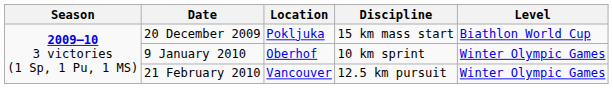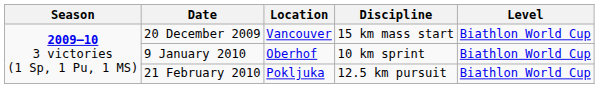 <table class="wikitable">
 <tr>
 <th>Season</th>
 <th>Date</th>
 <th>Location</th>
 <th>Discipline</th>
 <th>Level</th>
 </tr>
 <tr>
 <td rowspan="3" style="text-align:center;"><strong><a href='#'>2009–10</a></strong> <br> 3 victories <br> (1 Sp, 1 Pu, 1 MS)</td>
 <td>20 December 2009</td>
-<td> <a href='#'>Pokljuka</a></td>
+<td> <a href='#'>Vancouver</a></td>
 <td>15 km mass start</td>
 <td><a href='#'>Biathlon World Cup</a></td>
 </tr>
 <tr>
 <td>9 January 2010</td>
 <td> <a href='#'>Oberhof</a></td>
 <td>10 km sprint</td>
-<td><a href='#'>Winter Olympic Games</a></td>
+<td><a href='#'>Biathlon World Cup</a></td>
 </tr>
 <tr>
 <td>21 February 2010</td>
-<td> <a href='#'>Vancouver</a></td>
+<td> <a href='#'>Pokljuka</a></td>
 <td>12.5 km pursuit</td>
-<td><a href='#'>Winter Olympic Games</a></td>
+<td><a href='#'>Biathlon World Cup</a></td>
 </tr>
 </table>
